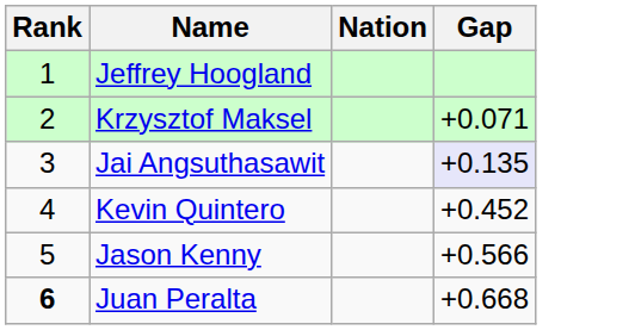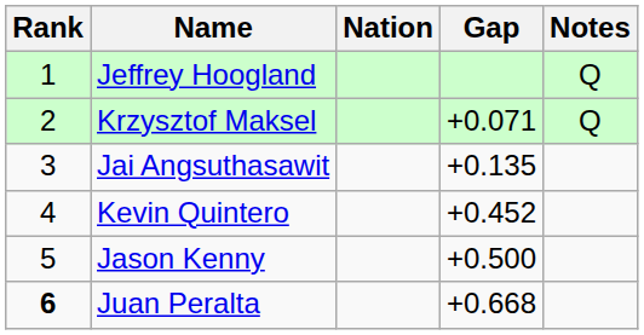 <table class="wikitable sortable" style="text-align:center">
 <tr>
 <th>Rank</th>
 <th>Name</th>
 <th>Nation</th>
 <th>Gap</th>
+<th>Notes</th>
 </tr>
 <tr bgcolor=ccffcc>
 <td>1</td>
 <td align=left><a href='#'>Jeffrey Hoogland</a></td>
 <td align=left></td>
 <td></td>
+<td>Q</td>
 </tr>
 <tr bgcolor=ccffcc>
 <td>2</td>
 <td align=left><a href='#'>Krzysztof Maksel</a></td>
 <td align=left></td>
 <td>+0.071</td>
+<td>Q</td>
 </tr>
 <tr>
 <td>3</td>
 <td align=left><a href='#'>Jai Angsuthasawit</a></td>
 <td align=left></td>
-<td style="background: lavender;">+0.135</td>
+<td>+0.135</td>
+<td></td>
 </tr>
 <tr>
 <td>4</td>
 <td align=left><a href='#'>Kevin Quintero</a></td>
 <td align=left></td>
 <td>+0.452</td>
+<td></td>
 </tr>
 <tr>
 <td>5</td>
 <td align=left><a href='#'>Jason Kenny</a></td>
 <td align=left></td>
-<td>+0.566</td>
+<td>+0.500</td>
+<td></td>
 </tr>
 <tr>
 <td><strong>6</strong></td>
 <td align=left><a href='#'>Juan Peralta</a></td>
 <td align=left></td>
 <td>+0.668</td>
+<td></td>
 </tr>
 </table>
